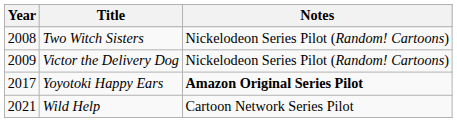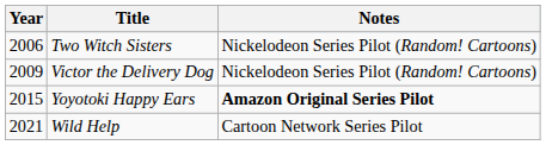 <table class="wikitable">
 <tr style="background:#b0c4de; text-align:center;">
 <th>Year</th>
 <th>Title</th>
 <th>Notes</th>
 </tr>
 <tr>
-<td>2008</td>
+<td>2006</td>
 <td><em>Two Witch Sisters</em></td>
 <td>Nickelodeon Series Pilot (<em>Random! Cartoons</em>)</td>
 </tr>
 <tr>
 <td>2009</td>
 <td><em>Victor the Delivery Dog</em></td>
 <td>Nickelodeon Series Pilot (<em>Random! Cartoons</em>)</td>
 </tr>
 <tr>
-<td>2017</td>
+<td>2015</td>
 <td><em>Yoyotoki Happy Ears</em></td>
 <td><strong>Amazon Original Series Pilot</strong></td>
 </tr>
 <tr>
 <td>2021</td>
 <td><em>Wild Help</em></td>
 <td>Cartoon Network Series Pilot</td>
 </tr>
 </table>
